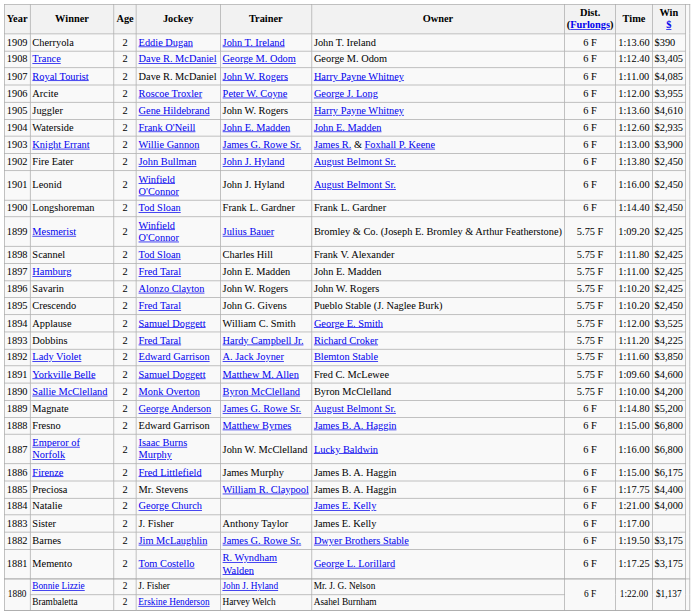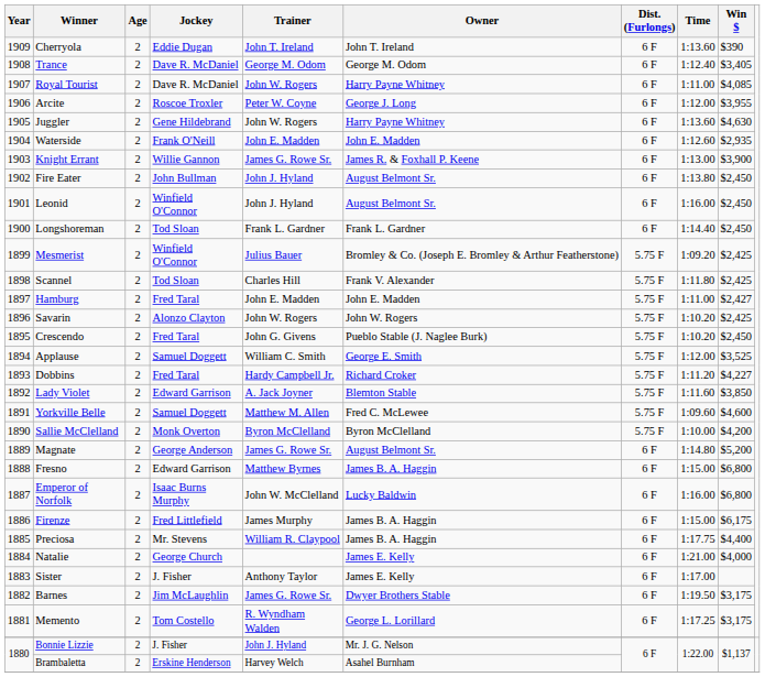 <table class="wikitable sortable" style="font-size:90%">
 <tr>
 <th style="width:20px">Year<br></th>
 <th style="width:110px">Winner<br></th>
 <th style="width:20px">Age<br></th>
 <th style="width:110px">Jockey<br></th>
 <th style="width:120px">Trainer<br></th>
 <th>Owner<br></th>
 <th style="width:20px">Dist.<br> <span>(<a href='#'>Furlongs</a>)</span></th>
 <th style="width:25px">Time<br></th>
 <th style="width:25px">Win<br><a href='#'>$</a></th>
 </tr>
 <tr>
 <td align=center>1909</td>
 <td>Cherryola</td>
 <td align=center>2</td>
 <td><a href='#'>Eddie Dugan</a></td>
 <td><a href='#'>John T. Ireland</a></td>
 <td>John T. Ireland</td>
 <td align=center>6 F</td>
 <td>1:13.60</td>
 <td>$390</td>
 </tr>
 <tr>
 <td align=center>1908</td>
 <td><a href='#'>Trance</a></td>
 <td align=center>2</td>
 <td><a href='#'>Dave R. McDaniel</a></td>
 <td><a href='#'>George M. Odom</a></td>
 <td>George M. Odom</td>
 <td align=center>6 F</td>
 <td>1:12.40</td>
 <td>$3,405</td>
 </tr>
 <tr>
 <td align=center>1907</td>
 <td><a href='#'>Royal Tourist</a></td>
 <td align=center>2</td>
 <td>Dave R. McDaniel</td>
 <td><a href='#'>John W. Rogers</a></td>
 <td><a href='#'>Harry Payne Whitney</a></td>
 <td align=center>6 F</td>
 <td>1:11.00</td>
 <td>$4,085</td>
 </tr>
 <tr>
 <td align=center>1906</td>
 <td>Arcite</td>
 <td align=center>2</td>
 <td><a href='#'>Roscoe Troxler</a></td>
 <td><a href='#'>Peter W. Coyne</a></td>
 <td><a href='#'>George J. Long</a></td>
 <td align=center>6 F</td>
 <td>1:12.00</td>
 <td>$3,955</td>
 </tr>
 <tr>
 <td align=center>1905</td>
 <td>Juggler</td>
 <td align=center>2</td>
 <td><a href='#'>Gene Hildebrand</a></td>
 <td>John W. Rogers</td>
 <td><a href='#'>Harry Payne Whitney</a></td>
 <td align=center>6 F</td>
 <td>1:13.60</td>
-<td>$4,610</td>
+<td>$4,630</td>
 </tr>
 <tr>
 <td align=center>1904</td>
 <td>Waterside</td>
 <td align=center>2</td>
 <td><a href='#'>Frank O'Neill</a></td>
 <td><a href='#'>John E. Madden</a></td>
 <td><a href='#'>John E. Madden</a></td>
 <td align=center>6 F</td>
 <td>1:12.60</td>
 <td>$2,935</td>
 </tr>
 <tr>
 <td align=center>1903</td>
 <td><a href='#'>Knight Errant</a></td>
 <td align=center>2</td>
 <td><a href='#'>Willie Gannon</a></td>
 <td><a href='#'>James G. Rowe Sr.</a></td>
 <td><a href='#'>James R.</a> & <a href='#'>Foxhall P. Keene</a></td>
 <td align=center>6 F</td>
 <td>1:13.00</td>
 <td>$3,900</td>
 </tr>
 <tr>
 <td align=center>1902</td>
 <td>Fire Eater</td>
 <td align=center>2</td>
 <td><a href='#'>John Bullman</a></td>
 <td><a href='#'>John J. Hyland</a></td>
 <td><a href='#'>August Belmont Sr.</a></td>
 <td align=center>6 F</td>
 <td>1:13.80</td>
 <td>$2,450</td>
 </tr>
 <tr>
 <td align=center>1901</td>
 <td>Leonid</td>
 <td align=center>2</td>
 <td><a href='#'>Winfield O'Connor</a></td>
 <td>John J. Hyland</td>
 <td><a href='#'>August Belmont Sr.</a></td>
 <td align=center>6 F</td>
 <td>1:16.00</td>
 <td>$2,450</td>
 </tr>
 <tr>
 <td align=center>1900</td>
 <td>Longshoreman</td>
 <td align=center>2</td>
 <td><a href='#'>Tod Sloan</a></td>
 <td>Frank L. Gardner</td>
 <td>Frank L. Gardner</td>
 <td align=center>6 F</td>
 <td>1:14.40</td>
 <td>$2,450</td>
 </tr>
 <tr>
 <td align=center>1899</td>
 <td><a href='#'>Mesmerist</a></td>
 <td align=center>2</td>
 <td><a href='#'>Winfield O'Connor</a></td>
 <td><a href='#'>Julius Bauer</a></td>
 <td>Bromley & Co. (Joseph E. Bromley & Arthur Featherstone)</td>
 <td align=center>5.75 F</td>
 <td>1:09.20</td>
 <td>$2,425</td>
 </tr>
 <tr>
 <td align=center>1898</td>
 <td>Scannel</td>
 <td align=center>2</td>
 <td><a href='#'>Tod Sloan</a></td>
 <td>Charles Hill</td>
 <td>Frank V. Alexander</td>
 <td align=center>5.75 F</td>
 <td>1:11.80</td>
 <td>$2,425</td>
 </tr>
 <tr>
 <td align=center>1897</td>
 <td><a href='#'>Hamburg</a></td>
 <td align=center>2</td>
 <td><a href='#'>Fred Taral</a></td>
 <td>John E. Madden</td>
 <td>John E. Madden</td>
 <td align=center>5.75 F</td>
 <td>1:11.00</td>
-<td>$2,425</td>
+<td>$2,427</td>
 </tr>
 <tr>
 <td align=center>1896</td>
 <td>Savarin</td>
 <td align=center>2</td>
 <td><a href='#'>Alonzo Clayton</a></td>
 <td>John W. Rogers</td>
 <td>John W. Rogers</td>
 <td align=center>5.75 F</td>
 <td>1:10.20</td>
 <td>$2,425</td>
 </tr>
 <tr>
 <td align=center>1895</td>
 <td>Crescendo</td>
 <td align=center>2</td>
 <td><a href='#'>Fred Taral</a></td>
 <td>John G. Givens</td>
 <td>Pueblo Stable (J. Naglee Burk)</td>
 <td align=center>5.75 F</td>
 <td>1:10.20</td>
 <td>$2,450</td>
 </tr>
 <tr>
 <td align=center>1894</td>
 <td>Applause</td>
 <td align=center>2</td>
 <td><a href='#'>Samuel Doggett</a></td>
 <td>William C. Smith</td>
 <td><a href='#'>George E. Smith</a></td>
 <td align=center>5.75 F</td>
 <td>1:12.00</td>
 <td>$3,525</td>
 </tr>
 <tr>
 <td align=center>1893</td>
 <td>Dobbins</td>
 <td align=center>2</td>
 <td><a href='#'>Fred Taral</a></td>
 <td><a href='#'>Hardy Campbell Jr.</a></td>
 <td><a href='#'>Richard Croker</a></td>
 <td align=center>5.75 F</td>
 <td>1:11.20</td>
-<td>$4,225</td>
+<td>$4,227</td>
 </tr>
 <tr>
 <td align=center>1892</td>
 <td><a href='#'>Lady Violet</a></td>
 <td align=center>2</td>
 <td><a href='#'>Edward Garrison</a></td>
 <td><a href='#'>A. Jack Joyner</a></td>
 <td><a href='#'>Blemton Stable</a></td>
 <td align=center>5.75 F</td>
 <td>1:11.60</td>
 <td>$3,850</td>
 </tr>
 <tr>
 <td align=center>1891</td>
 <td><a href='#'>Yorkville Belle</a></td>
 <td align=center>2</td>
 <td><a href='#'>Samuel Doggett</a></td>
 <td><a href='#'>Matthew M. Allen</a></td>
 <td>Fred C. McLewee</td>
 <td align=center>5.75 F</td>
 <td>1:09.60</td>
 <td>$4,600</td>
 </tr>
 <tr>
 <td align=center>1890</td>
 <td><a href='#'>Sallie McClelland</a></td>
 <td align=center>2</td>
 <td><a href='#'>Monk Overton</a></td>
 <td><a href='#'>Byron McClelland</a></td>
 <td>Byron McClelland</td>
 <td align=center>5.75 F</td>
 <td>1:10.00</td>
 <td>$4,200</td>
 </tr>
 <tr>
 <td align=center>1889</td>
 <td>Magnate</td>
 <td align=center>2</td>
 <td><a href='#'>George Anderson</a></td>
 <td><a href='#'>James G. Rowe Sr.</a></td>
 <td><a href='#'>August Belmont Sr.</a></td>
 <td align=center>6 F</td>
 <td>1:14.80</td>
 <td>$5,200</td>
 </tr>
 <tr>
 <td align=center>1888</td>
 <td>Fresno</td>
 <td align=center>2</td>
 <td>Edward Garrison</td>
 <td><a href='#'>Matthew Byrnes</a></td>
 <td><a href='#'>James B. A. Haggin</a></td>
 <td align=center>6 F</td>
 <td>1:15.00</td>
 <td>$6,800</td>
 </tr>
 <tr>
 <td align=center>1887</td>
 <td><a href='#'>Emperor of Norfolk</a></td>
 <td align=center>2</td>
 <td><a href='#'>Isaac Burns Murphy</a></td>
 <td>John W. McClelland</td>
 <td><a href='#'>Lucky Baldwin</a></td>
 <td align=center>6 F</td>
 <td>1:16.00</td>
 <td>$6,800</td>
 </tr>
 <tr>
 <td align=center>1886</td>
 <td><a href='#'>Firenze</a></td>
 <td align=center>2</td>
 <td><a href='#'>Fred Littlefield</a></td>
 <td>James Murphy</td>
 <td>James B. A. Haggin</td>
 <td align=center>6 F</td>
 <td>1:15.00</td>
 <td>$6,175</td>
 </tr>
 <tr>
 <td align=center>1885</td>
 <td>Preciosa</td>
 <td align=center>2</td>
 <td>Mr. Stevens</td>
 <td><a href='#'>William R. Claypool</a></td>
 <td>James B. A. Haggin</td>
 <td align=center>6 F</td>
 <td>1:17.75</td>
 <td>$4,400</td>
 </tr>
 <tr>
 <td align=center>1884</td>
 <td>Natalie</td>
 <td align=center>2</td>
 <td><a href='#'>George Church</a></td>
 <td></td>
 <td><a href='#'>James E. Kelly</a></td>
 <td align=center>6 F</td>
 <td>1:21.00</td>
 <td>$4,000</td>
 </tr>
 <tr>
 <td align=center>1883</td>
 <td>Sister</td>
 <td align=center>2</td>
 <td>J. Fisher</td>
 <td>Anthony Taylor</td>
 <td>James E. Kelly</td>
 <td align=center>6 F</td>
 <td>1:17.00</td>
 <td></td>
 </tr>
 <tr>
 <td align=center>1882</td>
 <td>Barnes</td>
 <td align=center>2</td>
 <td><a href='#'>Jim McLaughlin</a></td>
 <td><a href='#'>James G. Rowe Sr.</a></td>
 <td><a href='#'>Dwyer Brothers Stable</a></td>
 <td align=center>6 F</td>
 <td>1:19.50</td>
 <td>$3,175</td>
 </tr>
 <tr>
 <td align=center>1881</td>
 <td>Memento</td>
 <td align=center>2</td>
 <td><a href='#'>Tom Costello</a></td>
 <td><a href='#'>R. Wyndham Walden</a></td>
 <td><a href='#'>George L. Lorillard</a></td>
 <td align=center>6 F</td>
 <td>1:17.25</td>
 <td>$3,175</td>
 </tr>
 <tr>
 </tr>
 <tr style="font-size:90%;">
 <td align=center rowspan=2>1880</td>
 <td><a href='#'>Bonnie Lizzie</a></td>
 <td align=center>2</td>
 <td>J. Fisher</td>
 <td><a href='#'>John J. Hyland</a></td>
 <td>Mr. J. G. Nelson</td>
 <td align=center rowspan=2>6 F</td>
 <td align=center rowspan=2>1:22.00</td>
 <td align=center rowspan=2>$1,137</td>
 <td rowspan=2></td>
 </tr>
 <tr style="font-size:90%;">
 <td>Brambaletta</td>
 <td align=center>2</td>
 <td><a href='#'>Erskine Henderson</a></td>
 <td>Harvey Welch</td>
 <td>Asahel Burnham</td>
 </tr>
 <tr>
 </tr>
 </table>
